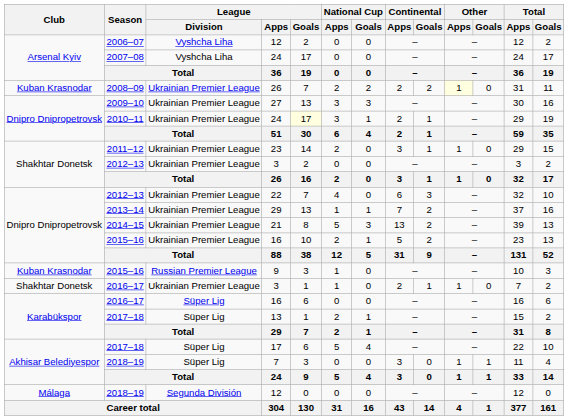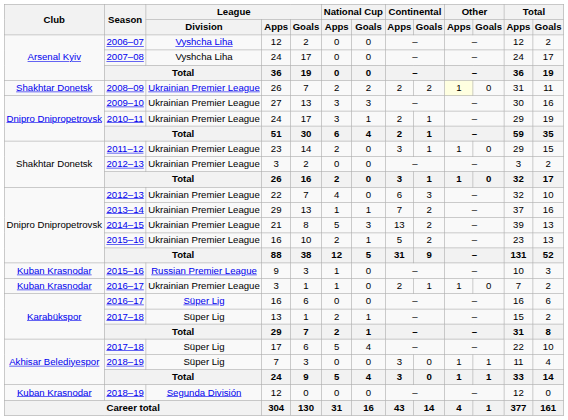 <table class="wikitable" style="font-size:100%; text-align: center;">
 <tr>
 <th rowspan="2">Club</th>
 <th rowspan="2">Season</th>
 <th colspan="3">League</th>
 <th colspan="2">National Cup</th>
 <th colspan="2">Continental</th>
 <th colspan="2">Other</th>
 <th colspan="2">Total</th>
 </tr>
 <tr>
 <th>Division</th>
 <th>Apps</th>
 <th>Goals</th>
 <th>Apps</th>
 <th>Goals</th>
 <th>Apps</th>
 <th>Goals</th>
 <th>Apps</th>
 <th>Goals</th>
 <th>Apps</th>
 <th>Goals</th>
 </tr>
 <tr>
 <td rowspan="3"><a href='#'>Arsenal Kyiv</a></td>
 <td><a href='#'>2006–07</a></td>
 <td><a href='#'>Vyshcha Liha</a></td>
 <td>12</td>
 <td>2</td>
 <td>0</td>
 <td>0</td>
 <td colspan="2">–</td>
 <td colspan="2">–</td>
 <td>12</td>
 <td>2</td>
 </tr>
 <tr>
 <td><a href='#'>2007–08</a></td>
 <td>Vyshcha Liha</td>
 <td>24</td>
 <td>17</td>
 <td>0</td>
 <td>0</td>
 <td colspan="2">–</td>
 <td colspan="2">–</td>
 <td>24</td>
 <td>17</td>
 </tr>
 <tr>
 <th colspan="2">Total</th>
 <th>36</th>
 <th>19</th>
 <th>0</th>
 <th>0</th>
 <th colspan="2">–</th>
 <th colspan="2">–</th>
 <th>36</th>
 <th>19</th>
 </tr>
 <tr>
-<td><a href='#'>Kuban Krasnodar</a></td>
+<td><a href='#'>Shakhtar Donetsk</a></td>
 <td><a href='#'>2008–09</a></td>
 <td><a href='#'>Ukrainian Premier League</a></td>
 <td>26</td>
 <td>7</td>
 <td>2</td>
 <td>2</td>
 <td>2</td>
 <td>2</td>
 <td style="background: lightyellow;">1</td>
 <td>0</td>
 <td>31</td>
 <td>11</td>
 </tr>
 <tr>
 <td rowspan="3"><a href='#'>Dnipro Dnipropetrovsk</a></td>
 <td><a href='#'>2009–10</a></td>
 <td>Ukrainian Premier League</td>
 <td>27</td>
 <td>13</td>
 <td>3</td>
 <td>3</td>
 <td colspan="2">–</td>
 <td colspan="2">–</td>
 <td>30</td>
 <td>16</td>
 </tr>
 <tr>
 <td><a href='#'>2010–11</a></td>
 <td>Ukrainian Premier League</td>
 <td>24</td>
-<td style="background: lightyellow;">17</td>
+<td>17</td>
 <td>3</td>
 <td>1</td>
 <td>2</td>
 <td>1</td>
 <td colspan="2">–</td>
 <td>29</td>
 <td>19</td>
 </tr>
 <tr>
 <th colspan="2">Total</th>
 <th>51</th>
 <th>30</th>
 <th>6</th>
 <th>4</th>
 <th>2</th>
 <th>1</th>
 <th colspan="2">–</th>
 <th>59</th>
 <th>35</th>
 </tr>
 <tr>
 <td rowspan="3">Shakhtar Donetsk</td>
 <td><a href='#'>2011–12</a></td>
 <td>Ukrainian Premier League</td>
 <td>23</td>
 <td>14</td>
 <td>2</td>
 <td>0</td>
 <td>3</td>
 <td>1</td>
 <td>1</td>
 <td>0</td>
 <td>29</td>
 <td>15</td>
 </tr>
 <tr>
 <td><a href='#'>2012–13</a></td>
 <td>Ukrainian Premier League</td>
 <td>3</td>
 <td>2</td>
 <td>0</td>
 <td>0</td>
 <td colspan="2">–</td>
 <td colspan="2">–</td>
 <td>3</td>
 <td>2</td>
 </tr>
 <tr>
 <th colspan="2">Total</th>
 <th>26</th>
 <th>16</th>
 <th>2</th>
 <th>0</th>
 <th>3</th>
 <th>1</th>
 <th>1</th>
 <th>0</th>
 <th>32</th>
 <th>17</th>
 </tr>
 <tr>
 <td rowspan="5">Dnipro Dnipropetrovsk</td>
 <td><a href='#'>2012–13</a></td>
 <td>Ukrainian Premier League</td>
 <td>22</td>
 <td>7</td>
 <td>4</td>
 <td>0</td>
 <td>6</td>
 <td>3</td>
 <td colspan="2">–</td>
 <td>32</td>
 <td>10</td>
 </tr>
 <tr>
 <td><a href='#'>2013–14</a></td>
 <td>Ukrainian Premier League</td>
 <td>29</td>
 <td>13</td>
 <td>1</td>
 <td>1</td>
 <td>7</td>
 <td>2</td>
 <td colspan="2">–</td>
 <td>37</td>
 <td>16</td>
 </tr>
 <tr>
 <td><a href='#'>2014–15</a></td>
 <td>Ukrainian Premier League</td>
 <td>21</td>
 <td>8</td>
 <td>5</td>
 <td>3</td>
 <td>13</td>
 <td>2</td>
 <td colspan="2">–</td>
 <td>39</td>
 <td>13</td>
 </tr>
 <tr>
 <td><a href='#'>2015–16</a></td>
 <td>Ukrainian Premier League</td>
 <td>16</td>
 <td>10</td>
 <td>2</td>
 <td>1</td>
 <td>5</td>
 <td>2</td>
 <td colspan="2">–</td>
 <td>23</td>
 <td>13</td>
 </tr>
 <tr>
 <th colspan="2">Total</th>
 <th>88</th>
 <th>38</th>
 <th>12</th>
 <th>5</th>
 <th>31</th>
 <th>9</th>
 <th colspan="2">–</th>
 <th>131</th>
 <th>52</th>
 </tr>
 <tr>
 <td><a href='#'>Kuban Krasnodar</a></td>
 <td><a href='#'>2015–16</a></td>
 <td><a href='#'>Russian Premier League</a></td>
 <td>9</td>
 <td>3</td>
 <td>1</td>
 <td>0</td>
 <td colspan="2">–</td>
 <td colspan="2">–</td>
 <td>10</td>
 <td>3</td>
 </tr>
 <tr>
-<td>Shakhtar Donetsk</td>
+<td><a href='#'>Kuban Krasnodar</a></td>
 <td><a href='#'>2016–17</a></td>
 <td>Ukrainian Premier League</td>
 <td>3</td>
 <td>1</td>
 <td>1</td>
 <td>0</td>
 <td>2</td>
 <td>1</td>
 <td>1</td>
 <td>0</td>
 <td>7</td>
 <td>2</td>
 </tr>
 <tr>
 <td rowspan="3"><a href='#'>Karabükspor</a></td>
 <td><a href='#'>2016–17</a></td>
 <td><a href='#'>Süper Lig</a></td>
 <td>16</td>
 <td>6</td>
 <td>0</td>
 <td>0</td>
 <td colspan="2">–</td>
 <td colspan="2">–</td>
 <td>16</td>
 <td>6</td>
 </tr>
 <tr>
 <td><a href='#'>2017–18</a></td>
 <td>Süper Lig</td>
 <td>13</td>
 <td>1</td>
 <td>2</td>
 <td>1</td>
 <td colspan="2">–</td>
 <td colspan="2">–</td>
 <td>15</td>
 <td>2</td>
 </tr>
 <tr>
 <th colspan="2">Total</th>
 <th>29</th>
 <th>7</th>
 <th>2</th>
 <th>1</th>
 <th colspan="2">–</th>
 <th colspan="2">–</th>
 <th>31</th>
 <th>8</th>
 </tr>
 <tr>
 <td rowspan="3"><a href='#'>Akhisar Belediyespor</a></td>
 <td><a href='#'>2017–18</a></td>
 <td>Süper Lig</td>
 <td>17</td>
 <td>6</td>
 <td>5</td>
 <td>4</td>
 <td colspan="2">–</td>
 <td colspan="2">–</td>
 <td>22</td>
 <td>10</td>
 </tr>
 <tr>
 <td><a href='#'>2018–19</a></td>
 <td>Süper Lig</td>
 <td>7</td>
 <td>3</td>
 <td>0</td>
 <td>0</td>
 <td>3</td>
 <td>0</td>
 <td>1</td>
 <td>1</td>
 <td>11</td>
 <td>4</td>
 </tr>
 <tr>
 <th colspan="2">Total</th>
 <th>24</th>
 <th>9</th>
 <th>5</th>
 <th>4</th>
 <th>3</th>
 <th>0</th>
 <th>1</th>
 <th>1</th>
 <th>33</th>
 <th>14</th>
 </tr>
 <tr>
-<td><a href='#'>Málaga</a></td>
+<td><a href='#'>Kuban Krasnodar</a></td>
 <td><a href='#'>2018–19</a></td>
 <td><a href='#'>Segunda División</a></td>
 <td>12</td>
 <td>0</td>
 <td>0</td>
 <td>0</td>
 <td colspan="2">–</td>
 <td colspan="2">–</td>
 <td>12</td>
 <td>0</td>
 </tr>
 <tr>
 <th colspan="3">Career total</th>
 <th>304</th>
 <th>130</th>
 <th>31</th>
 <th>16</th>
 <th>43</th>
 <th>14</th>
 <th>4</th>
 <th>1</th>
 <th>377</th>
 <th>161</th>
 </tr>
 </table>
